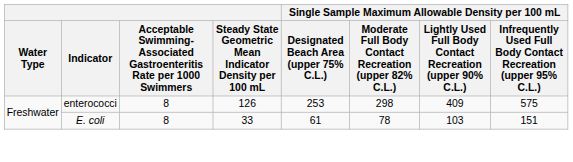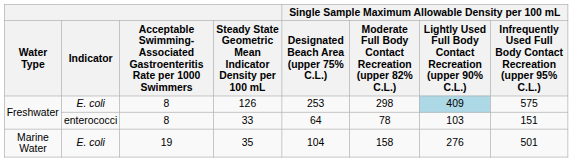 <table class="wikitable">
 <tr>
 <th colspan="4"></th>
 <th colspan="4">Single Sample Maximum Allowable Density per 100 mL</th>
 </tr>
 <tr>
 <th>Water Type</th>
 <th>Indicator</th>
 <th>Acceptable Swimming-Associated Gastroenteritis Rate per 1000 Swimmers</th>
 <th>Steady State Geometric Mean Indicator Density per 100 mL</th>
 <th>Designated Beach Area (upper 75% C.L.)</th>
 <th>Moderate Full Body Contact Recreation (upper 82% C.L.)</th>
 <th>Lightly Used Full Body Contact Recreation (upper 90% C.L.)</th>
 <th>Infrequently Used Full Body Contact Recreation (upper 95% C.L.)</th>
 </tr>
 <tr>
 <td rowspan="2">Freshwater</td>
-<td align="center">enterococci</td>
+<td align="center"><em>E. coli</em></td>
 <td align="center">8</td>
 <td align="center">126</td>
 <td align="center">253</td>
 <td align="center">298</td>
-<td align="center">409</td>
+<td align="center" style="background: lightblue;">409</td>
 <td align="center">575</td>
 </tr>
 <tr>
-<td align="center"><em>E. coli</em></td>
+<td align="center">enterococci</td>
 <td align="center">8</td>
 <td align="center">33</td>
-<td align="center">61</td>
+<td align="center">64</td>
 <td align="center">78</td>
 <td align="center">103</td>
 <td align="center">151</td>
 </tr>
+<tr>
+<td align="center">Marine Water</td>
+<td align="center"><em>E. coli</em></td>
+<td align="center">19</td>
+<td align="center">35</td>
+<td align="center">104</td>
+<td align="center">158</td>
+<td align="center">276</td>
+<td align="center">501</td>
+</tr>
 </table>
